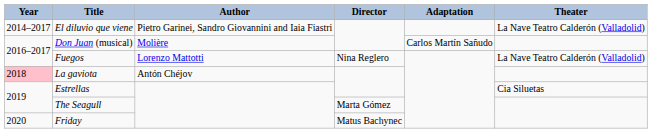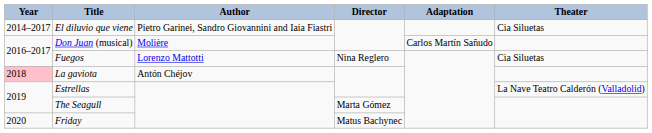 <table class="wikitable">
 <tr>
 <th style="background:#B0C4DE;">Year</th>
 <th style="background:#B0C4DE;">Title</th>
 <th style="background:#B0C4DE;">Author</th>
 <th style="background:#B0C4DE;">Director</th>
 <th style="background:#B0C4DE;">Adaptation</th>
 <th style="background:#B0C4DE;">Theater</th>
 </tr>
 <tr>
 <td>2014–2017</td>
 <td><em>El diluvio que viene</em></td>
 <td>Pietro Garinei, Sandro Giovannini and Iaia Fiastri</td>
 <td rowspan="2"></td>
 <td></td>
-<td>La Nave Teatro Calderón (<a href='#'>Valladolid</a>)</td>
+<td>Cia Siluetas</td>
 </tr>
 <tr>
 <td rowspan="2">2016–2017</td>
 <td><em><a href='#'>Don Juan</a></em> (musical)</td>
 <td><a href='#'>Molière</a></td>
 <td>Carlos Martín Sañudo</td>
 <td></td>
 </tr>
 <tr>
 <td><em>Fuegos</em></td>
 <td><a href='#'>Lorenzo Mattotti</a></td>
 <td>Nina Reglero</td>
 <td rowspan="5"></td>
-<td>La Nave Teatro Calderón (<a href='#'>Valladolid</a>)</td>
+<td>Cia Siluetas</td>
 </tr>
 <tr>
 <td style="background: pink;">2018</td>
 <td><em>La gaviota</em></td>
 <td>Antón Chéjov</td>
 <td rowspan="2"></td>
 <td></td>
 </tr>
 <tr>
 <td rowspan="2">2019</td>
 <td><em>Estrellas</em></td>
 <td rowspan="3"></td>
-<td>Cia Siluetas</td>
+<td>La Nave Teatro Calderón (<a href='#'>Valladolid</a>)</td>
 </tr>
 <tr>
 <td><em>The Seagull</em></td>
 <td>Marta Gómez</td>
 <td rowspan="2"></td>
 </tr>
 <tr>
 <td>2020</td>
 <td><em>Friday</em></td>
 <td>Matus Bachynec</td>
 </tr>
 </table>
